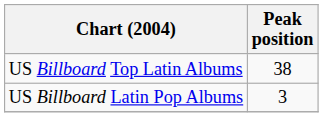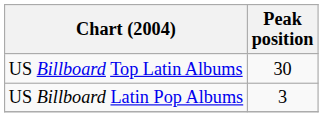 <table class="wikitable">
 <tr>
 <th align="left">Chart (2004)</th>
 <th align="left">Peak<br>position</th>
 </tr>
 <tr>
 <td align="left">US <em><a href='#'>Billboard</a></em> <a href='#'>Top Latin Albums</a></td>
-<td align="center">38</td>
+<td align="center">30</td>
 </tr>
 <tr>
 <td align="left">US <em>Billboard</em> <a href='#'>Latin Pop Albums</a></td>
 <td align="center">3</td>
 </tr>
 <tr>
 </tr>
 </table>
